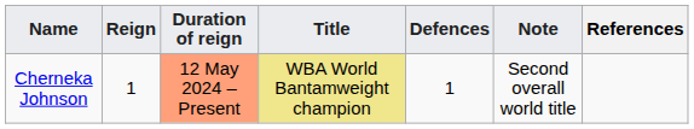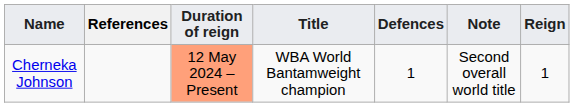 <table class="wikitable" style="font-weight:bold; text-align:center;">
 <tr>
 <th style="vertical-align:middle; background-color:#EAECF0; color:#202122;">Name</th>
-<th style="vertical-align:middle; background-color:#EAECF0; color:#202122;">Reign</th>
+<th>References</th>
 <th style="vertical-align:middle; background-color:#EAECF0; color:#202122;">Duration of reign</th>
 <th style="vertical-align:middle; background-color:#EAECF0; color:#202122;">Title</th>
 <th style="vertical-align:middle; background-color:#EAECF0; color:#202122;">Defences</th>
 <th style="vertical-align:middle; background-color:#EAECF0; color:#202122;">Note</th>
-<th>References</th>
+<th style="vertical-align:middle; background-color:#EAECF0; color:#202122;">Reign</th>
 </tr>
 <tr style="font-weight:normal;">
 <td><a href='#'>Cherneka Johnson</a></td>
-<td>1</td>
+<td></td>
 <td style="background: lightsalmon;">12 May 2024 – Present</td>
-<td style="background: khaki;">WBA World Bantamweight champion</td>
+<td>WBA World Bantamweight champion</td>
 <td>1</td>
 <td>Second overall world title</td>
-<td></td>
+<td>1</td>
 </tr>
 </table>
